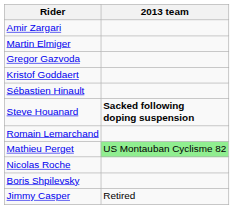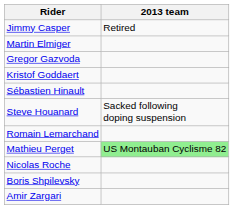 <table class="wikitable">
 <tr>
 <th>Rider</th>
 <th>2013 team</th>
 </tr>
 <tr>
-<td><a href='#'>Amir Zargari</a></td>
-<td></td>
+<td><a href='#'>Jimmy Casper</a></td>
+<td>Retired</td>
 </tr>
 <tr>
 <td><a href='#'>Martin Elmiger</a></td>
 <td></td>
 </tr>
 <tr>
 <td><a href='#'>Gregor Gazvoda</a></td>
 <td></td>
 </tr>
 <tr>
 <td><a href='#'>Kristof Goddaert</a></td>
 <td></td>
 </tr>
 <tr>
 <td><a href='#'>Sébastien Hinault</a></td>
 <td></td>
 </tr>
 <tr>
 <td><a href='#'>Steve Houanard</a></td>
-<td><strong>Sacked following<br>doping suspension</strong></td>
+<td>Sacked following<br>doping suspension</td>
 </tr>
 <tr>
 <td><a href='#'>Romain Lemarchand</a></td>
 <td></td>
 </tr>
 <tr>
 <td><a href='#'>Mathieu Perget</a></td>
 <td style="background: lightgreen;">US Montauban Cyclisme 82</td>
 </tr>
 <tr>
 <td><a href='#'>Nicolas Roche</a></td>
 <td></td>
 </tr>
 <tr>
 <td><a href='#'>Boris Shpilevsky</a></td>
 <td></td>
 </tr>
 <tr>
-<td><a href='#'>Jimmy Casper</a></td>
-<td>Retired</td>
+<td><a href='#'>Amir Zargari</a></td>
+<td></td>
 </tr>
 </table>
